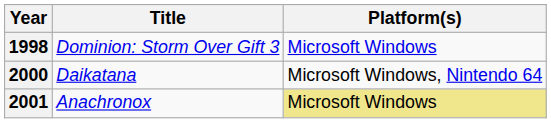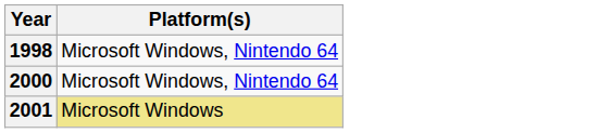 <table class="wikitable sortable plainrowheaders">
 <tr>
 <th scope="col">Year</th>
-<th scope="col">Title</th>
 <th scope="col">Platform(s)</th>
 </tr>
 <tr>
 <th scope="row">1998</th>
-<td><em><a href='#'>Dominion: Storm Over Gift 3</a></em></td>
-<td><a href='#'>Microsoft Windows</a></td>
+<td>Microsoft Windows, <a href='#'>Nintendo 64</a></td>
 </tr>
 <tr>
 <th scope="row">2000</th>
-<td><em><a href='#'>Daikatana</a></em></td>
 <td>Microsoft Windows, <a href='#'>Nintendo 64</a></td>
 </tr>
 <tr>
 <th scope="row">2001</th>
-<td><em><a href='#'>Anachronox</a></em></td>
 <td style="background: khaki;">Microsoft Windows</td>
 </tr>
 </table>
